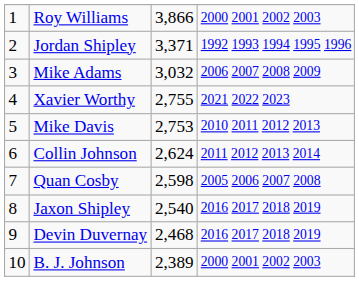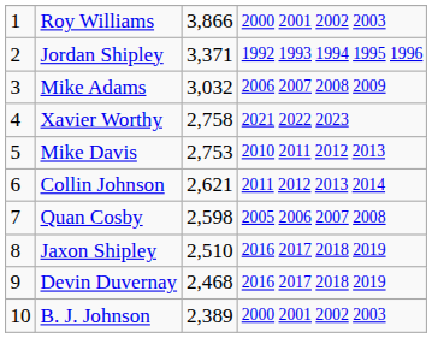 <table class="wikitable">
 <tr>
 </tr>
 <tr>
 <td>1</td>
 <td><a href='#'>Roy Williams</a></td>
 <td>3,866</td>
 <td style="font-size:80%;"><a href='#'>2000</a> <a href='#'>2001</a> <a href='#'>2002</a> <a href='#'>2003</a></td>
 </tr>
 <tr>
 <td>2</td>
 <td><a href='#'>Jordan Shipley</a></td>
 <td>3,371</td>
 <td style="font-size:80%;"><a href='#'>1992</a> <a href='#'>1993</a> <a href='#'>1994</a> <a href='#'>1995</a> <a href='#'>1996</a></td>
 </tr>
 <tr>
 <td>3</td>
 <td><a href='#'>Mike Adams</a></td>
 <td>3,032</td>
 <td style="font-size:80%;"><a href='#'>2006</a> <a href='#'>2007</a> <a href='#'>2008</a> <a href='#'>2009</a></td>
 </tr>
 <tr>
 <td>4</td>
 <td><a href='#'>Xavier Worthy</a></td>
-<td>2,755</td>
+<td>2,758</td>
 <td style="font-size:80%;"><a href='#'>2021</a> <a href='#'>2022</a> <a href='#'>2023</a></td>
 </tr>
 <tr>
 <td>5</td>
 <td><a href='#'>Mike Davis</a></td>
 <td>2,753</td>
 <td style="font-size:80%;"><a href='#'>2010</a> <a href='#'>2011</a> <a href='#'>2012</a> <a href='#'>2013</a></td>
 </tr>
 <tr>
 <td>6</td>
 <td><a href='#'>Collin Johnson</a></td>
-<td>2,624</td>
+<td>2,621</td>
 <td style="font-size:80%;"><a href='#'>2011</a> <a href='#'>2012</a> <a href='#'>2013</a> <a href='#'>2014</a></td>
 </tr>
 <tr>
 <td>7</td>
 <td><a href='#'>Quan Cosby</a></td>
 <td>2,598</td>
 <td style="font-size:80%;"><a href='#'>2005</a> <a href='#'>2006</a> <a href='#'>2007</a> <a href='#'>2008</a></td>
 </tr>
 <tr>
 <td>8</td>
 <td><a href='#'>Jaxon Shipley</a></td>
-<td>2,540</td>
+<td>2,510</td>
 <td style="font-size:80%;"><a href='#'>2016</a> <a href='#'>2017</a> <a href='#'>2018</a> <a href='#'>2019</a></td>
 </tr>
 <tr>
 <td>9</td>
 <td><a href='#'>Devin Duvernay</a></td>
 <td>2,468</td>
 <td style="font-size:80%;"><a href='#'>2016</a> <a href='#'>2017</a> <a href='#'>2018</a> <a href='#'>2019</a></td>
 </tr>
 <tr>
 <td>10</td>
 <td><a href='#'>B. J. Johnson</a></td>
 <td>2,389</td>
 <td style="font-size:80%;"><a href='#'>2000</a> <a href='#'>2001</a> <a href='#'>2002</a> <a href='#'>2003</a></td>
 </tr>
 </table>
